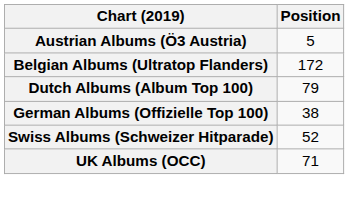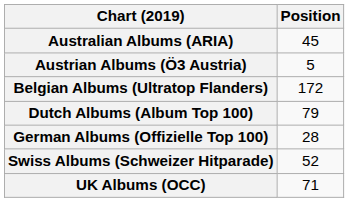 <table class="wikitable sortable plainrowheaders" style="text-align:center">
 <tr>
 <th scope="col">Chart (2019)</th>
 <th scope="col">Position</th>
+</tr>
+<tr>
+<th scope="row">Australian Albums (ARIA)</th>
+<td>45</td>
 </tr>
 <tr>
 <th scope="row">Austrian Albums (Ö3 Austria)</th>
 <td>5</td>
 </tr>
 <tr>
 <th scope="row">Belgian Albums (Ultratop Flanders)</th>
 <td>172</td>
 </tr>
 <tr>
 <th scope="row">Dutch Albums (Album Top 100)</th>
 <td>79</td>
 </tr>
 <tr>
 <th scope="row">German Albums (Offizielle Top 100)</th>
-<td>38</td>
+<td>28</td>
 </tr>
 <tr>
 <th scope="row">Swiss Albums (Schweizer Hitparade)</th>
 <td>52</td>
 </tr>
 <tr>
 <th scope="row">UK Albums (OCC)</th>
 <td>71</td>
 </tr>
 </table>
